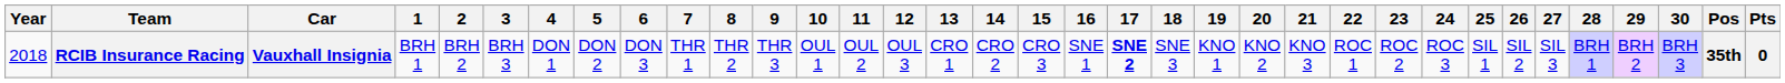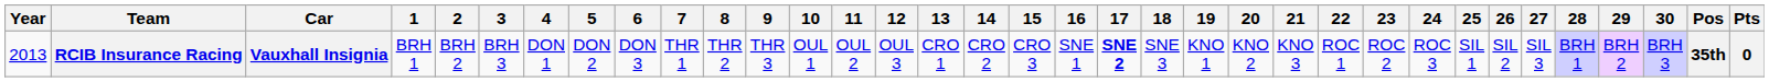 <table class="wikitable" style="text-align:center; font-size:85%">
 <tr>
 <th>Year</th>
 <th>Team</th>
 <th>Car</th>
 <th>1</th>
 <th>2</th>
 <th>3</th>
 <th>4</th>
 <th>5</th>
 <th>6</th>
 <th>7</th>
 <th>8</th>
 <th>9</th>
 <th>10</th>
 <th>11</th>
 <th>12</th>
 <th>13</th>
 <th>14</th>
 <th>15</th>
 <th>16</th>
 <th>17</th>
 <th>18</th>
 <th>19</th>
 <th>20</th>
 <th>21</th>
 <th>22</th>
 <th>23</th>
 <th>24</th>
 <th>25</th>
 <th>26</th>
 <th>27</th>
 <th>28</th>
 <th>29</th>
 <th>30</th>
 <th>Pos</th>
 <th>Pts</th>
 </tr>
 <tr>
-<td><a href='#'>2018</a></td>
+<td><a href='#'>2013</a></td>
 <th nowrap><a href='#'>RCIB Insurance Racing</a></th>
 <th nowrap><a href='#'>Vauxhall Insignia</a></th>
 <td><a href='#'>BRH<br>1</a></td>
 <td><a href='#'>BRH<br>2</a></td>
 <td><a href='#'>BRH<br>3</a></td>
 <td><a href='#'>DON<br>1</a></td>
 <td><a href='#'>DON<br>2</a></td>
 <td><a href='#'>DON<br>3</a></td>
 <td><a href='#'>THR<br>1</a></td>
 <td><a href='#'>THR<br>2</a></td>
 <td><a href='#'>THR<br>3</a></td>
 <td><a href='#'>OUL<br>1</a></td>
 <td><a href='#'>OUL<br>2</a></td>
 <td><a href='#'>OUL<br>3</a></td>
 <td><a href='#'>CRO<br>1</a></td>
 <td><a href='#'>CRO<br>2</a></td>
 <td><a href='#'>CRO<br>3</a></td>
 <td><a href='#'>SNE<br>1</a></td>
 <td><strong><a href='#'>SNE<br>2</a></strong></td>
 <td><a href='#'>SNE<br>3</a></td>
 <td><a href='#'>KNO<br>1</a></td>
 <td><a href='#'>KNO<br>2</a></td>
 <td><a href='#'>KNO<br>3</a></td>
 <td><a href='#'>ROC<br>1</a></td>
 <td><a href='#'>ROC<br>2</a></td>
 <td><a href='#'>ROC<br>3</a></td>
 <td><a href='#'>SIL<br>1</a></td>
 <td><a href='#'>SIL<br>2</a></td>
 <td><a href='#'>SIL<br>3</a></td>
 <td style="background:#CFCFFF;"><a href='#'>BRH<br>1</a><br></td>
 <td style="background:#EFCFFF;"><a href='#'>BRH<br>2</a><br></td>
 <td style="background:#CFCFFF;"><a href='#'>BRH<br>3</a><br></td>
 <th>35th</th>
 <th>0</th>
 </tr>
 </table>
